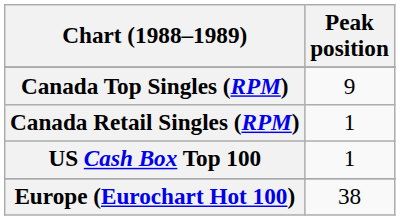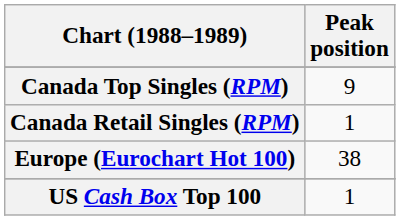 <table class="wikitable sortable plainrowheaders" style="text-align:center">
 <tr>
 <th>Chart (1988–1989)</th>
 <th>Peak<br>position</th>
 </tr>
 <tr>
 </tr>
 <tr>
 <th scope="row">Canada Top Singles (<em><a href='#'>RPM</a></em>)</th>
 <td>9</td>
 </tr>
 <tr>
 <th scope="row">Canada Retail Singles (<em><a href='#'>RPM</a></em>)</th>
 <td>1</td>
 </tr>
 <tr>
-<th scope="row">US <a href='#'><em>Cash Box</em></a> Top 100</th>
-<td>1</td>
+<th scope="row">Europe (<a href='#'>Eurochart Hot 100</a>)</th>
+<td>38</td>
 </tr>
 <tr>
 </tr>
 <tr>
 </tr>
 <tr>
 </tr>
 <tr>
 </tr>
 <tr>
 </tr>
 <tr>
 </tr>
 <tr>
 </tr>
 <tr>
-<th scope="row">Europe (<a href='#'>Eurochart Hot 100</a>)</th>
-<td>38</td>
+<th scope="row">US <a href='#'><em>Cash Box</em></a> Top 100</th>
+<td>1</td>
 </tr>
 </table>
